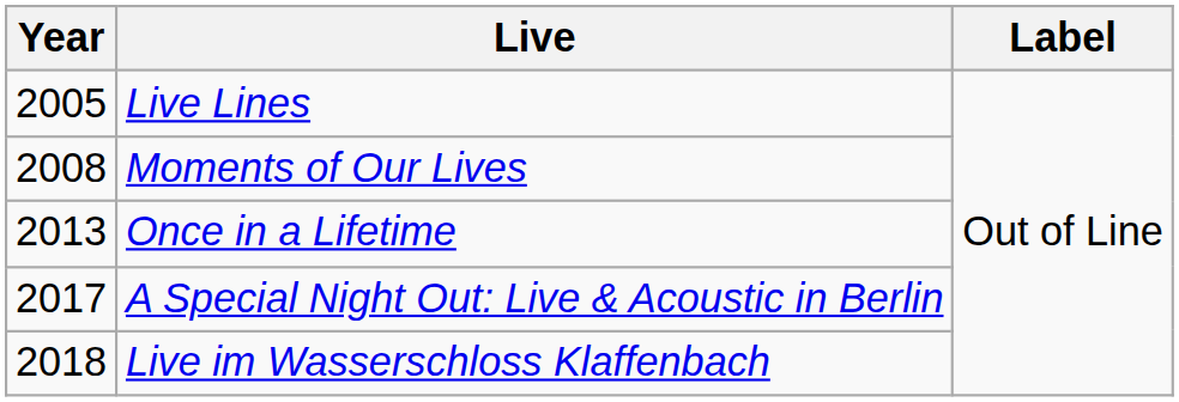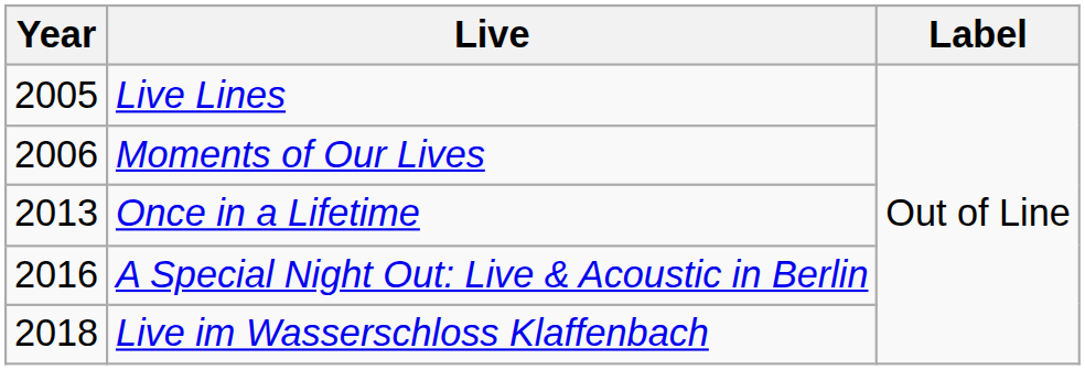 <table class="wikitable">
 <tr>
 <th>Year</th>
 <th>Live</th>
 <th>Label</th>
 </tr>
 <tr>
 <td>2005</td>
 <td><em><a href='#'>Live Lines</a></em></td>
 <td rowspan="5">Out of Line</td>
 </tr>
 <tr>
-<td>2008</td>
+<td>2006</td>
 <td><em><a href='#'>Moments of Our Lives</a></em></td>
 </tr>
 <tr>
 <td>2013</td>
 <td><em><a href='#'>Once in a Lifetime</a></em></td>
 </tr>
 <tr>
-<td>2017</td>
+<td>2016</td>
 <td><em><a href='#'>A Special Night Out: Live & Acoustic in Berlin</a></em></td>
 </tr>
 <tr>
 <td>2018</td>
 <td><em><a href='#'>Live im Wasserschloss Klaffenbach</a></em></td>
 </tr>
 </table>
